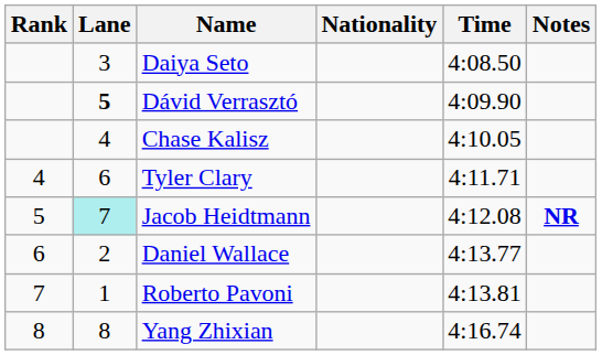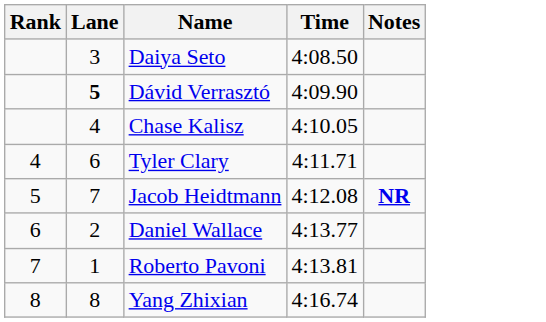 <table class="wikitable sortable" style="text-align:center">
 <tr>
 <th>Rank</th>
 <th>Lane</th>
 <th>Name</th>
-<th>Nationality</th>
 <th>Time</th>
 <th>Notes</th>
 </tr>
 <tr>
 <td></td>
 <td>3</td>
 <td align=left><a href='#'>Daiya Seto</a></td>
-<td align=left></td>
 <td>4:08.50</td>
 <td></td>
 </tr>
 <tr>
 <td></td>
 <td><strong>5</strong></td>
 <td align=left><a href='#'>Dávid Verrasztó</a></td>
-<td align=left></td>
 <td>4:09.90</td>
 <td></td>
 </tr>
 <tr>
 <td></td>
 <td>4</td>
 <td align=left><a href='#'>Chase Kalisz</a></td>
-<td align=left></td>
 <td>4:10.05</td>
 <td></td>
 </tr>
 <tr>
 <td>4</td>
 <td>6</td>
 <td align=left><a href='#'>Tyler Clary</a></td>
-<td align=left></td>
 <td>4:11.71</td>
 <td></td>
 </tr>
 <tr>
 <td>5</td>
-<td style="background: paleturquoise;">7</td>
+<td>7</td>
 <td align=left><a href='#'>Jacob Heidtmann</a></td>
-<td align=left></td>
 <td>4:12.08</td>
 <td><strong><a href='#'>NR</a></strong></td>
 </tr>
 <tr>
 <td>6</td>
 <td>2</td>
 <td align=left><a href='#'>Daniel Wallace</a></td>
-<td align=left></td>
 <td>4:13.77</td>
 <td></td>
 </tr>
 <tr>
 <td>7</td>
 <td>1</td>
 <td align=left><a href='#'>Roberto Pavoni</a></td>
-<td align=left></td>
 <td>4:13.81</td>
 <td></td>
 </tr>
 <tr>
 <td>8</td>
 <td>8</td>
 <td align=left><a href='#'>Yang Zhixian</a></td>
-<td align=left></td>
 <td>4:16.74</td>
 <td></td>
 </tr>
 </table>
